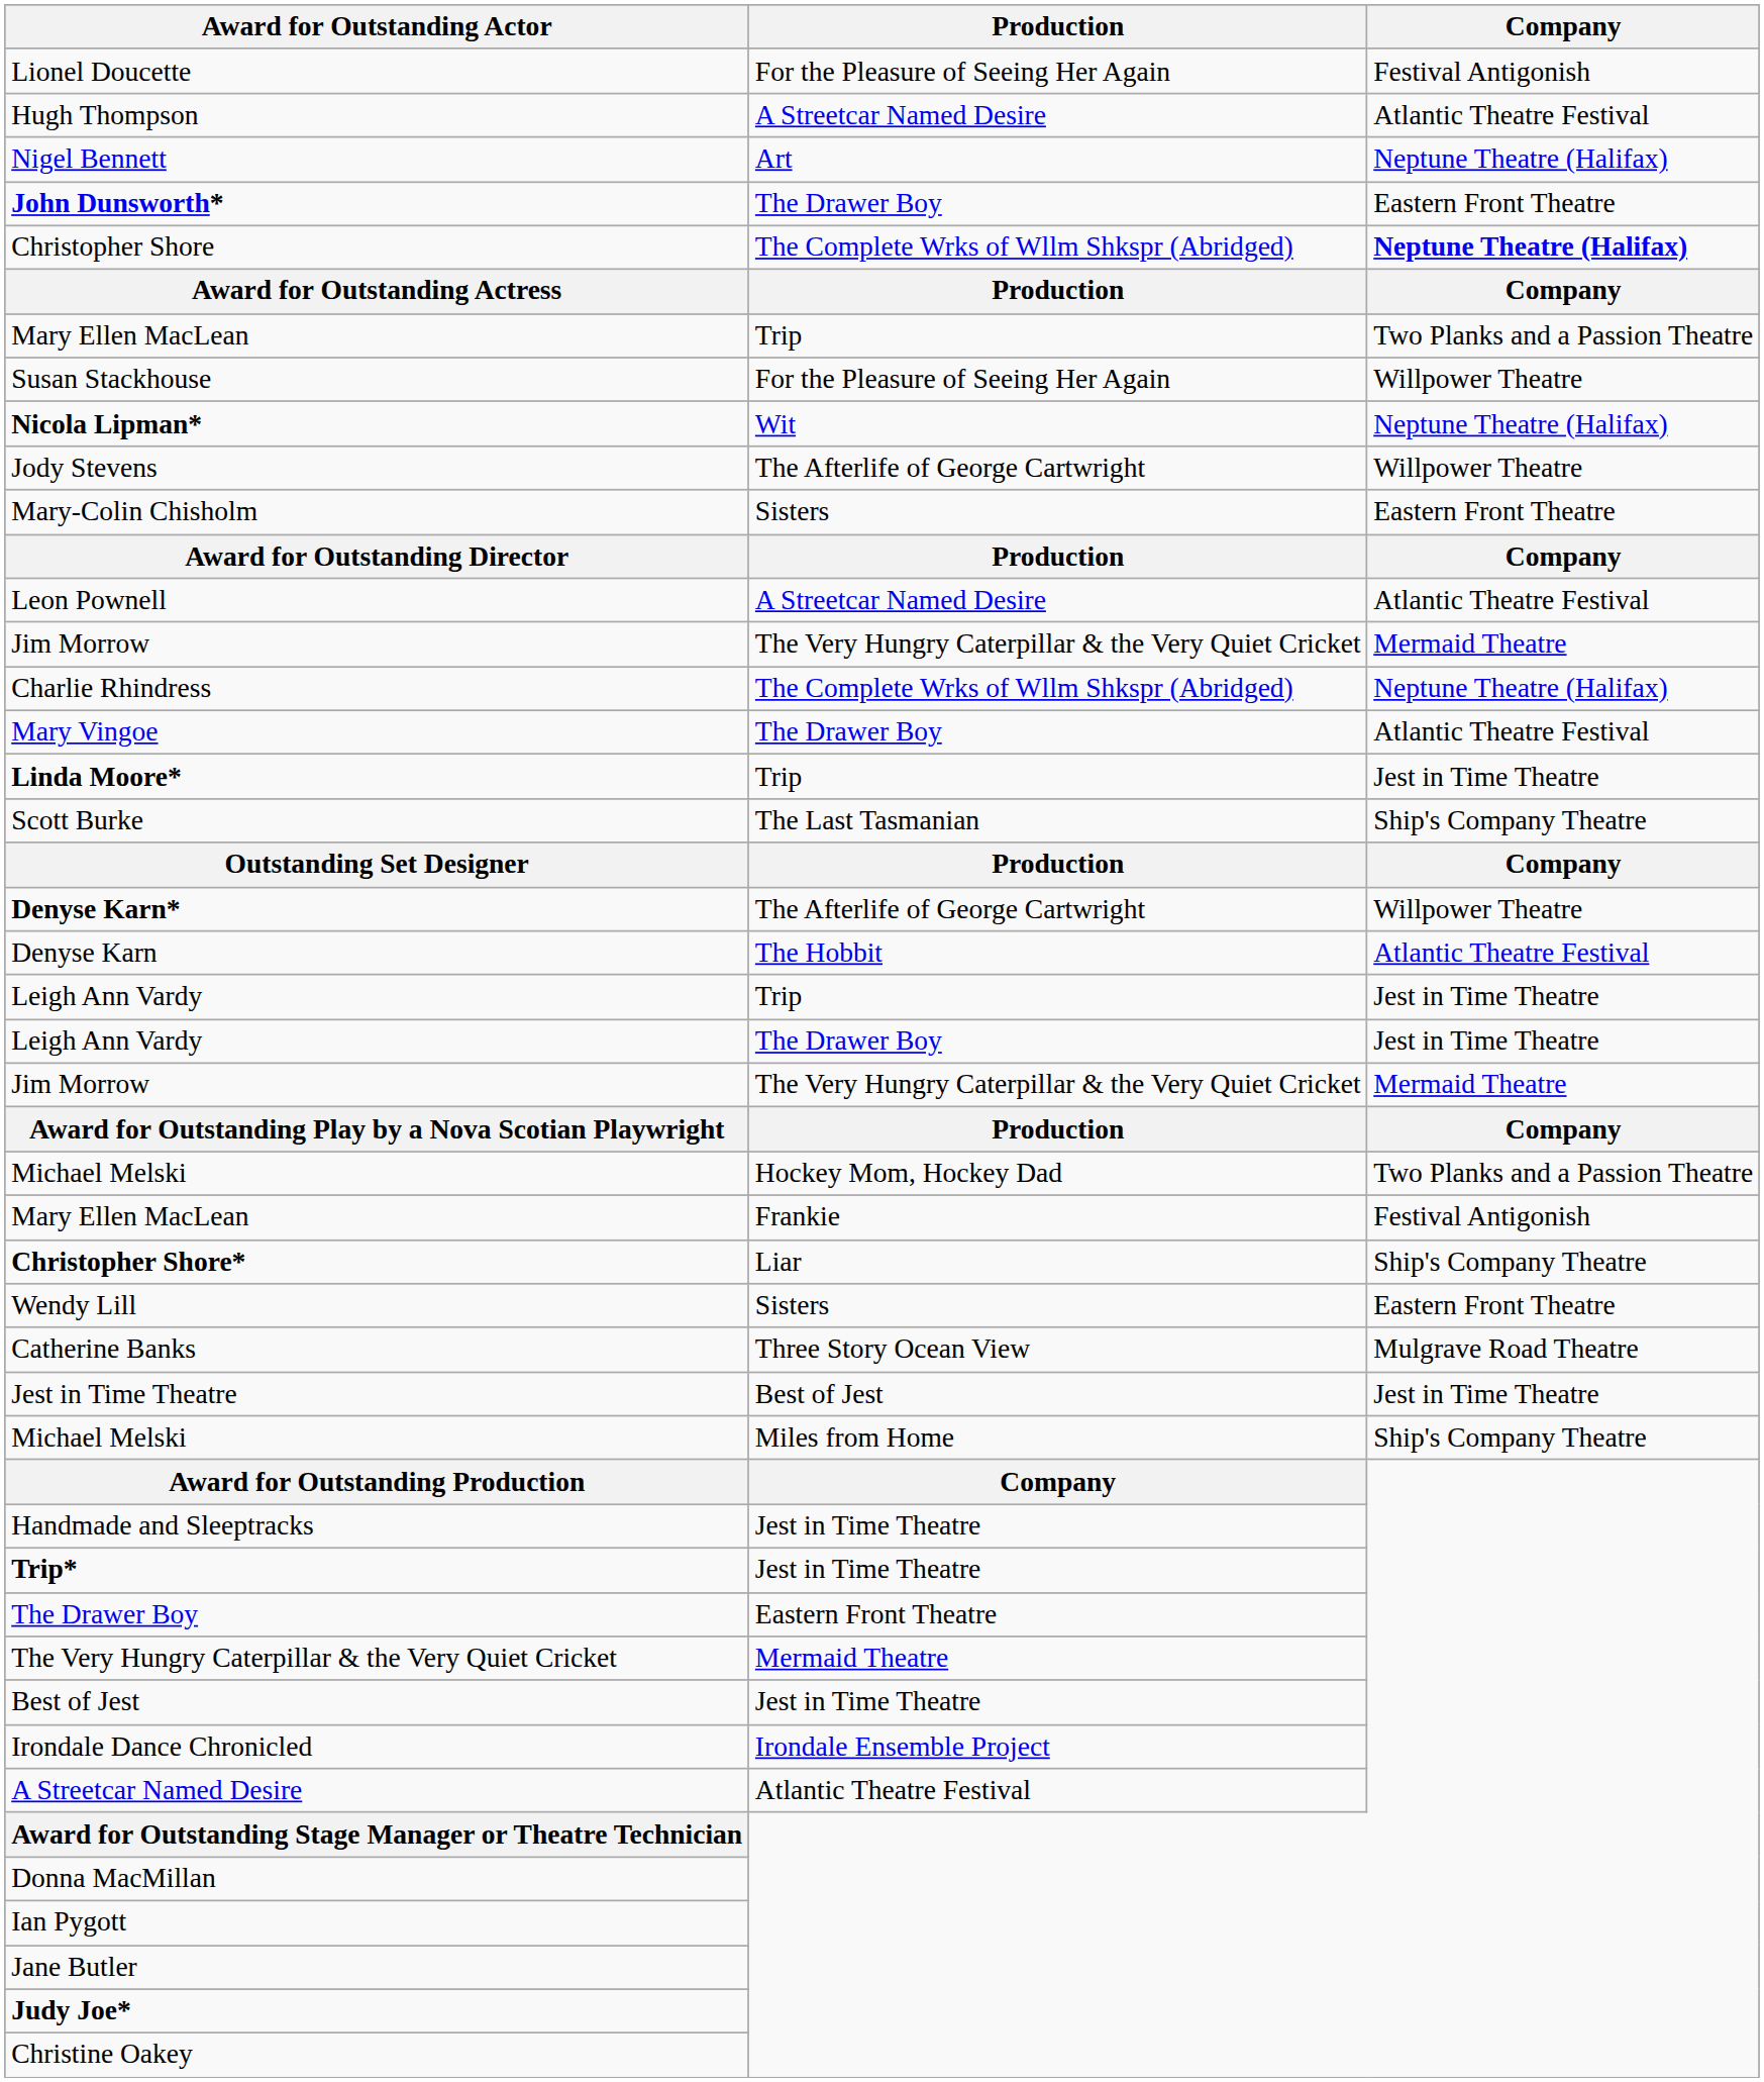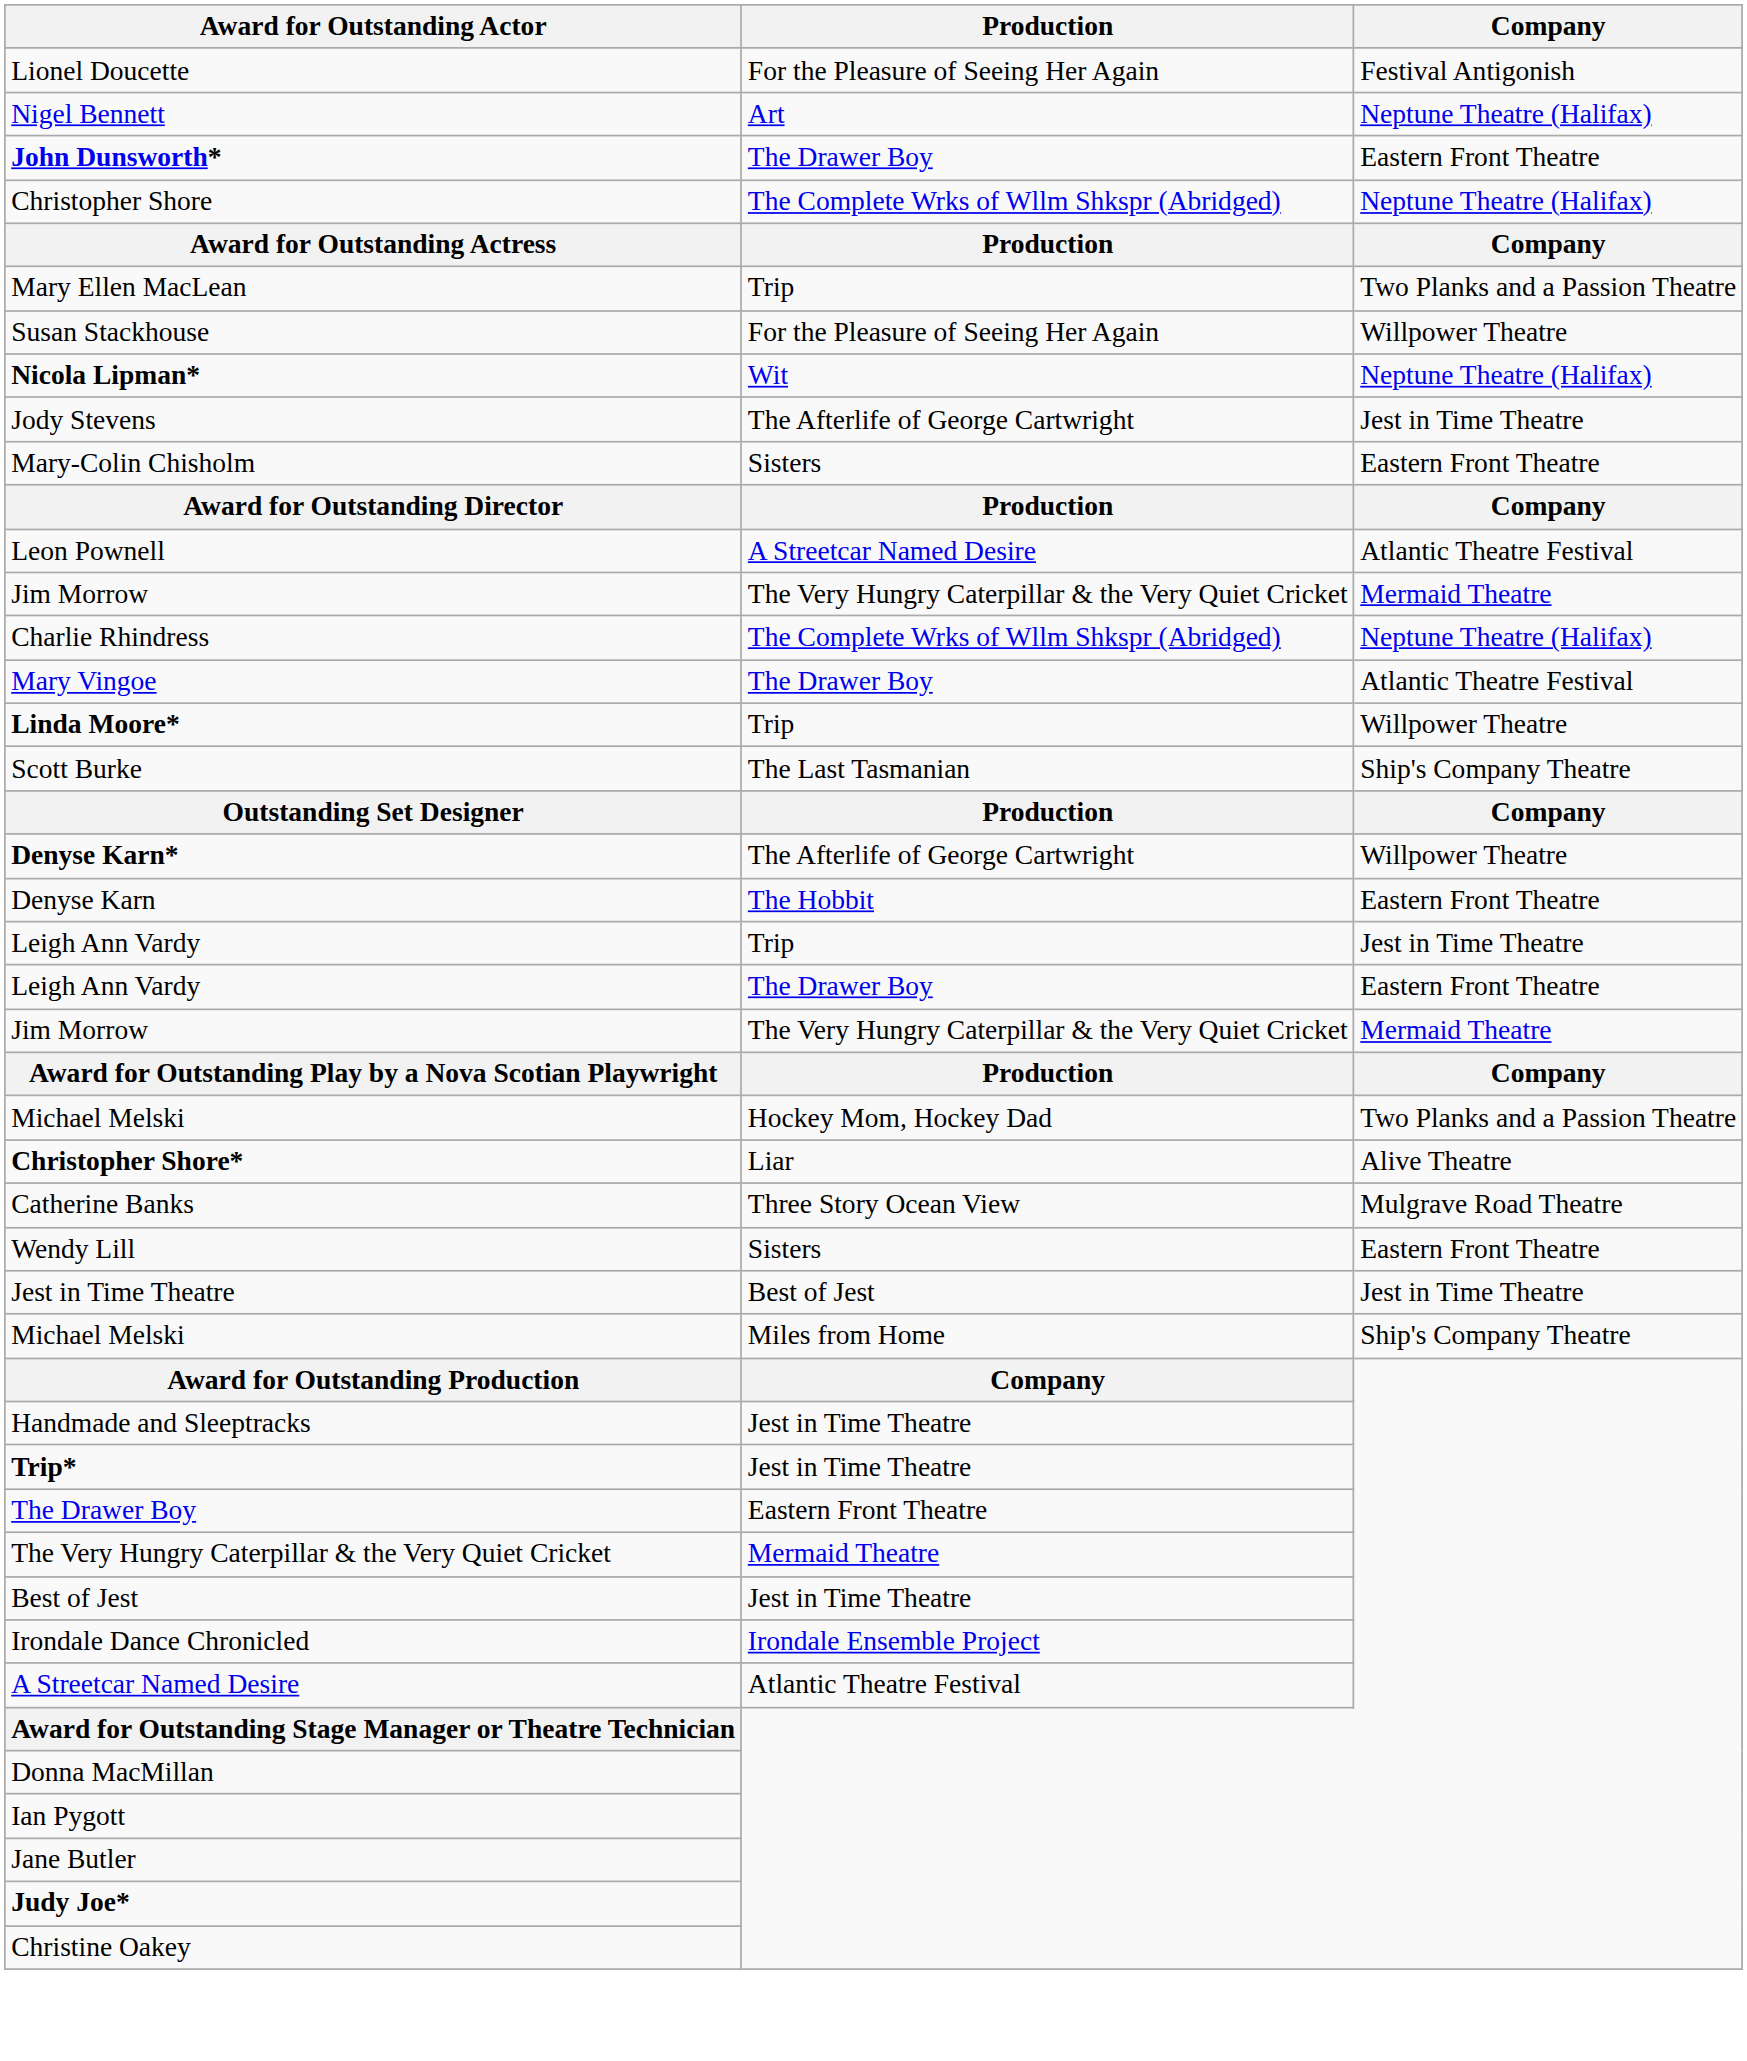 <table class="wikitable">
 <tr>
 <th>Award for Outstanding Actor</th>
 <th>Production</th>
 <th>Company</th>
 </tr>
 <tr>
 <td>Lionel Doucette</td>
 <td>For the Pleasure of Seeing Her Again</td>
 <td>Festival Antigonish</td>
-</tr>
-<tr>
-<td>Hugh Thompson</td>
-<td><a href='#'>A Streetcar Named Desire</a></td>
-<td>Atlantic Theatre Festival</td>
 </tr>
 <tr>
 <td><a href='#'>Nigel Bennett</a></td>
 <td><a href='#'>Art</a></td>
 <td><a href='#'>Neptune Theatre (Halifax)</a></td>
 </tr>
 <tr>
 <td><strong> <a href='#'>John Dunsworth</a>*</strong></td>
 <td><a href='#'>The Drawer Boy</a></td>
 <td>Eastern Front Theatre</td>
 </tr>
 <tr>
 <td>Christopher Shore</td>
 <td><a href='#'>The Complete Wrks of Wllm Shkspr (Abridged)</a></td>
-<td><strong><a href='#'>Neptune Theatre (Halifax)</a></strong></td>
+<td><a href='#'>Neptune Theatre (Halifax)</a></td>
 </tr>
 <tr>
 <th>Award for Outstanding Actress</th>
 <th>Production</th>
 <th>Company</th>
 </tr>
 <tr>
 <td>Mary Ellen MacLean</td>
 <td>Trip</td>
 <td>Two Planks and a Passion Theatre</td>
 </tr>
 <tr>
 <td>Susan Stackhouse</td>
 <td>For the Pleasure of Seeing Her Again</td>
 <td>Willpower Theatre</td>
 </tr>
 <tr>
 <td><strong> Nicola Lipman*</strong></td>
 <td><a href='#'>Wit</a></td>
 <td><a href='#'>Neptune Theatre (Halifax)</a></td>
 </tr>
 <tr>
 <td>Jody Stevens</td>
 <td>The Afterlife of George Cartwright</td>
-<td>Willpower Theatre</td>
+<td>Jest in Time Theatre</td>
 </tr>
 <tr>
 <td>Mary-Colin Chisholm</td>
 <td>Sisters</td>
 <td>Eastern Front Theatre</td>
 </tr>
 <tr>
 <th>Award for Outstanding Director</th>
 <th>Production</th>
 <th>Company</th>
 </tr>
 <tr>
 <td>Leon Pownell</td>
 <td><a href='#'>A Streetcar Named Desire</a></td>
 <td>Atlantic Theatre Festival</td>
 </tr>
 <tr>
 <td>Jim Morrow</td>
 <td>The Very Hungry Caterpillar & the Very Quiet Cricket</td>
 <td><a href='#'>Mermaid Theatre</a></td>
 </tr>
 <tr>
 <td>Charlie Rhindress</td>
 <td><a href='#'>The Complete Wrks of Wllm Shkspr (Abridged)</a></td>
 <td><a href='#'>Neptune Theatre (Halifax)</a></td>
 </tr>
 <tr>
 <td><a href='#'>Mary Vingoe</a></td>
 <td><a href='#'>The Drawer Boy</a></td>
 <td>Atlantic Theatre Festival</td>
 </tr>
 <tr>
 <td><strong>Linda Moore*</strong></td>
 <td>Trip</td>
-<td>Jest in Time Theatre</td>
+<td>Willpower Theatre</td>
 </tr>
 <tr>
 <td>Scott Burke</td>
 <td>The Last Tasmanian</td>
 <td>Ship's Company Theatre</td>
 </tr>
 <tr>
 <th>Outstanding Set Designer</th>
 <th>Production</th>
 <th>Company</th>
 </tr>
 <tr>
 <td><strong>Denyse Karn*</strong></td>
 <td>The Afterlife of George Cartwright</td>
 <td>Willpower Theatre</td>
 </tr>
 <tr>
 <td>Denyse Karn</td>
 <td><a href='#'>The Hobbit</a></td>
-<td><a href='#'>Atlantic Theatre Festival</a></td>
+<td>Eastern Front Theatre</td>
 </tr>
 <tr>
 <td>Leigh Ann Vardy</td>
 <td>Trip</td>
 <td>Jest in Time Theatre</td>
 </tr>
 <tr>
 <td>Leigh Ann Vardy</td>
 <td><a href='#'>The Drawer Boy</a></td>
-<td>Jest in Time Theatre</td>
+<td>Eastern Front Theatre</td>
 </tr>
 <tr>
 <td>Jim Morrow</td>
 <td>The Very Hungry Caterpillar & the Very Quiet Cricket</td>
 <td><a href='#'>Mermaid Theatre</a></td>
 </tr>
 <tr>
 <th>Award for Outstanding Play by a Nova Scotian Playwright</th>
 <th>Production</th>
 <th>Company</th>
 </tr>
 <tr>
 <td>Michael Melski</td>
 <td>Hockey Mom, Hockey Dad</td>
 <td>Two Planks and a Passion Theatre</td>
 </tr>
 <tr>
-<td>Mary Ellen MacLean</td>
-<td>Frankie</td>
-<td>Festival Antigonish</td>
+<td><strong>Christopher Shore*</strong></td>
+<td>Liar</td>
+<td>Alive Theatre</td>
 </tr>
 <tr>
-<td><strong>Christopher Shore*</strong></td>
-<td>Liar</td>
-<td>Ship's Company Theatre</td>
+<td>Catherine Banks</td>
+<td>Three Story Ocean View</td>
+<td>Mulgrave Road Theatre</td>
 </tr>
 <tr>
 <td>Wendy Lill</td>
 <td>Sisters</td>
 <td>Eastern Front Theatre</td>
-</tr>
-<tr>
-<td>Catherine Banks</td>
-<td>Three Story Ocean View</td>
-<td>Mulgrave Road Theatre</td>
 </tr>
 <tr>
 <td>Jest in Time Theatre</td>
 <td>Best of Jest</td>
 <td>Jest in Time Theatre</td>
 </tr>
 <tr>
 <td>Michael Melski</td>
 <td>Miles from Home</td>
 <td>Ship's Company Theatre</td>
 </tr>
 <tr>
 <th>Award for Outstanding Production</th>
 <th>Company</th>
 </tr>
 <tr>
 <td>Handmade and Sleeptracks</td>
 <td>Jest in Time Theatre</td>
 </tr>
 <tr>
 <td><strong>Trip*</strong></td>
 <td>Jest in Time Theatre</td>
 </tr>
 <tr>
 <td><a href='#'>The Drawer Boy</a></td>
 <td>Eastern Front Theatre</td>
 </tr>
 <tr>
 <td>The Very Hungry Caterpillar & the Very Quiet Cricket</td>
 <td><a href='#'>Mermaid Theatre</a></td>
 </tr>
 <tr>
 <td>Best of Jest</td>
 <td>Jest in Time Theatre</td>
 </tr>
 <tr>
 <td>Irondale Dance Chronicled</td>
 <td><a href='#'>Irondale Ensemble Project</a></td>
 </tr>
 <tr>
 <td><a href='#'>A Streetcar Named Desire</a></td>
 <td>Atlantic Theatre Festival</td>
 </tr>
 <tr>
 <th>Award for Outstanding Stage Manager or Theatre Technician</th>
 </tr>
 <tr>
 <td>Donna MacMillan</td>
 </tr>
 <tr>
 <td>Ian Pygott</td>
 </tr>
 <tr>
 <td>Jane Butler</td>
 </tr>
 <tr>
 <td><strong> Judy Joe*</strong></td>
 </tr>
 <tr>
 <td>Christine Oakey</td>
 </tr>
 </table>
